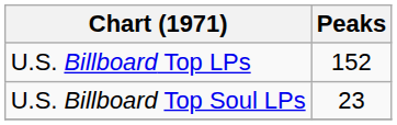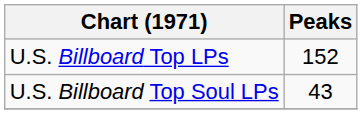 <table class="wikitable">
 <tr>
 <th>Chart (1971)</th>
 <th>Peaks<br></th>
 </tr>
 <tr>
 <td>U.S. <a href='#'><em>Billboard</em> Top LPs</a></td>
 <td align="center">152</td>
 </tr>
 <tr>
 <td>U.S. <em>Billboard</em> <a href='#'>Top Soul LPs</a></td>
-<td align="center">23</td>
+<td align="center">43</td>
 </tr>
 <tr>
 </tr>
 </table>
